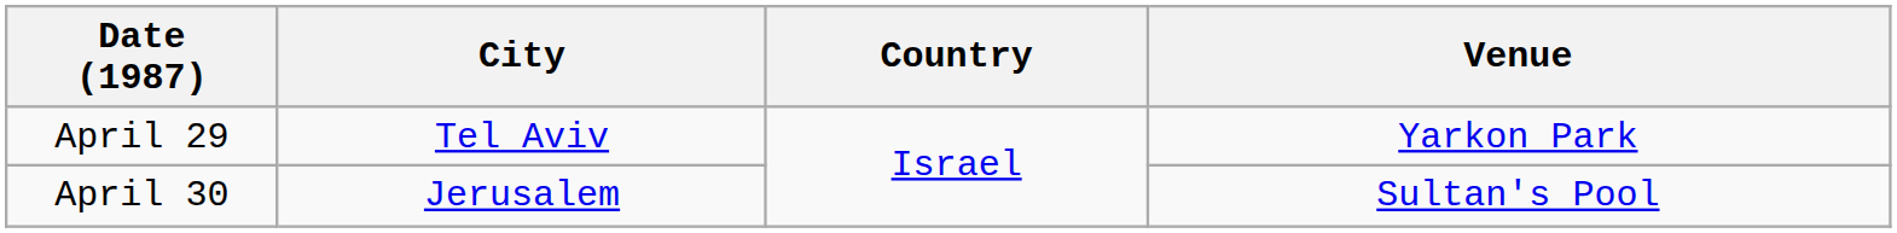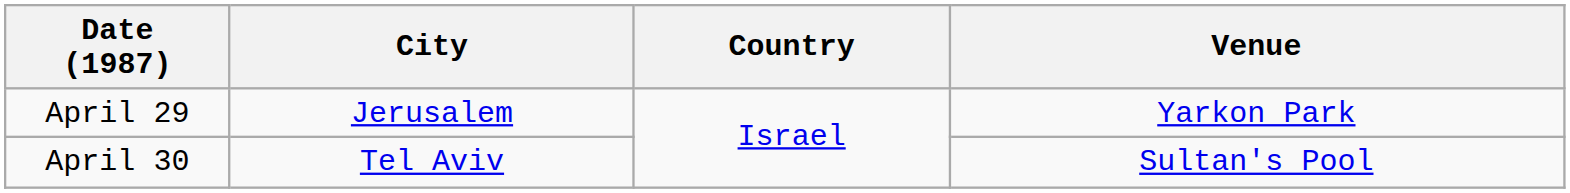 <table class="wikitable sortable plainrowheaders" style="text-align:center;">
 <tr>
 <th scope="col" style="width:7em;">Date<br>(1987)</th>
 <th scope="col" style="width:13em;">City</th>
 <th scope="col" style="width:10em;">Country</th>
 <th scope="col" style="width:20em;">Venue</th>
 </tr>
 <tr>
 <td>April 29</td>
-<td><a href='#'>Tel Aviv</a></td>
+<td><a href='#'>Jerusalem</a></td>
 <td rowspan="2"><a href='#'>Israel</a></td>
 <td><a href='#'>Yarkon Park</a></td>
 </tr>
 <tr>
 <td>April 30</td>
-<td><a href='#'>Jerusalem</a></td>
+<td><a href='#'>Tel Aviv</a></td>
 <td><a href='#'>Sultan's Pool</a></td>
 </tr>
 </table>
